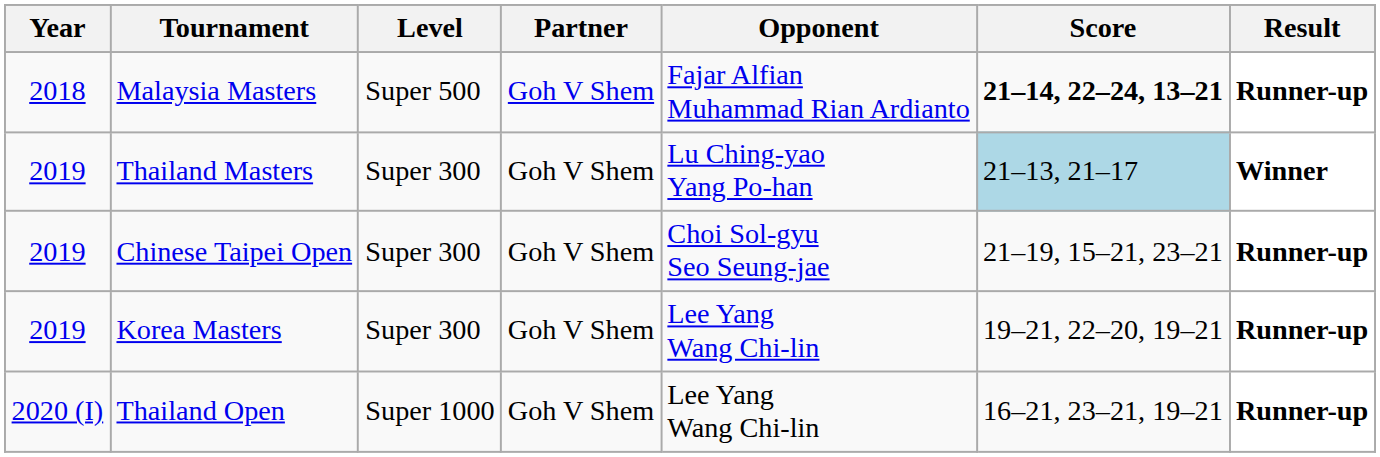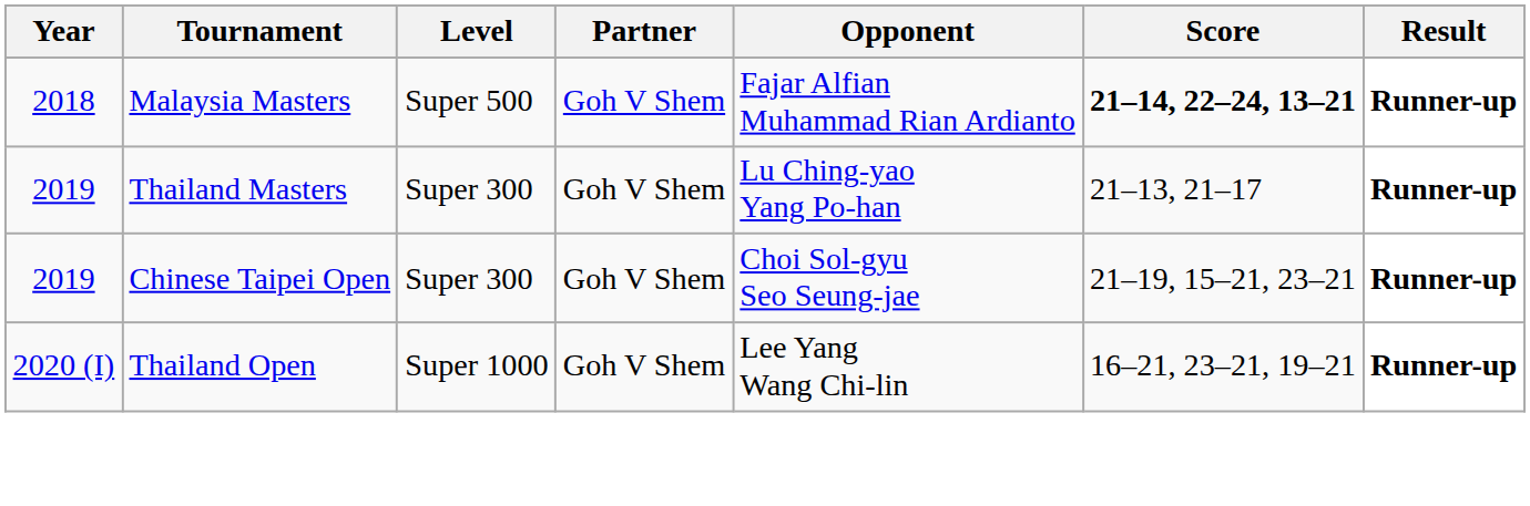 <table class="sortable wikitable" style="font-size: 90%;">
 <tr>
 <th>Year</th>
 <th>Tournament</th>
 <th>Level</th>
 <th>Partner</th>
 <th>Opponent</th>
 <th>Score</th>
 <th>Result</th>
 </tr>
 <tr>
 <td align="center"><a href='#'>2018</a></td>
 <td align="left"><a href='#'>Malaysia Masters</a></td>
 <td align="left">Super 500</td>
 <td align="left"> <a href='#'>Goh V Shem</a></td>
 <td align="left"> <a href='#'>Fajar Alfian</a><br> <a href='#'>Muhammad Rian Ardianto</a></td>
 <td align="left"><strong>21–14, 22–24, 13–21</strong></td>
 <td style="text-align:left; background:white"> <strong>Runner-up</strong></td>
 </tr>
 <tr>
 <td align="center"><a href='#'>2019</a></td>
 <td align="left"><a href='#'>Thailand Masters</a></td>
 <td align="left">Super 300</td>
 <td align="left"> Goh V Shem</td>
 <td align="left"> <a href='#'>Lu Ching-yao</a><br> <a href='#'>Yang Po-han</a></td>
-<td align="left" style="background: lightblue;">21–13, 21–17</td>
-<td style="text-align:left; background:white"> <strong>Winner</strong></td>
+<td align="left">21–13, 21–17</td>
+<td style="text-align:left; background:white"> <strong>Runner-up</strong></td>
 </tr>
 <tr>
 <td align="center"><a href='#'>2019</a></td>
 <td align="left"><a href='#'>Chinese Taipei Open</a></td>
 <td align="left">Super 300</td>
 <td align="left"> Goh V Shem</td>
 <td align="left"> <a href='#'>Choi Sol-gyu</a><br> <a href='#'>Seo Seung-jae</a></td>
 <td align="left">21–19, 15–21, 23–21</td>
-<td style="text-align:left; background:white"> <strong>Runner-up</strong></td>
-</tr>
-<tr>
-<td align="center"><a href='#'>2019</a></td>
-<td align="left"><a href='#'>Korea Masters</a></td>
-<td align="left">Super 300</td>
-<td align="left"> Goh V Shem</td>
-<td align="left"> <a href='#'>Lee Yang</a><br> <a href='#'>Wang Chi-lin</a></td>
-<td align="left">19–21, 22–20, 19–21</td>
 <td style="text-align:left; background:white"> <strong>Runner-up</strong></td>
 </tr>
 <tr>
 <td align="center"><a href='#'>2020 (I)</a></td>
 <td align="left"><a href='#'>Thailand Open</a></td>
 <td align="left">Super 1000</td>
 <td align="left"> Goh V Shem</td>
 <td align="left"> Lee Yang<br> Wang Chi-lin</td>
 <td align="left">16–21, 23–21, 19–21</td>
 <td style="text-align:left; background:white"> <strong>Runner-up</strong></td>
 </tr>
 </table>
